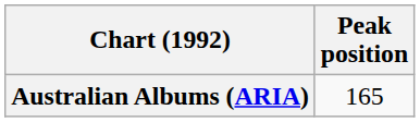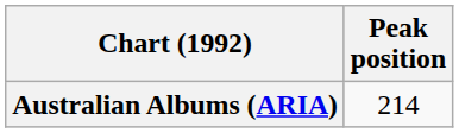 <table class="wikitable plainrowheaders">
 <tr>
 <th scope="col">Chart (1992)</th>
 <th scope="col">Peak<br>position</th>
 </tr>
 <tr>
 <th scope="row">Australian Albums (<a href='#'>ARIA</a>)</th>
-<td align="center">165</td>
+<td align="center">214</td>
 </tr>
 </table>
